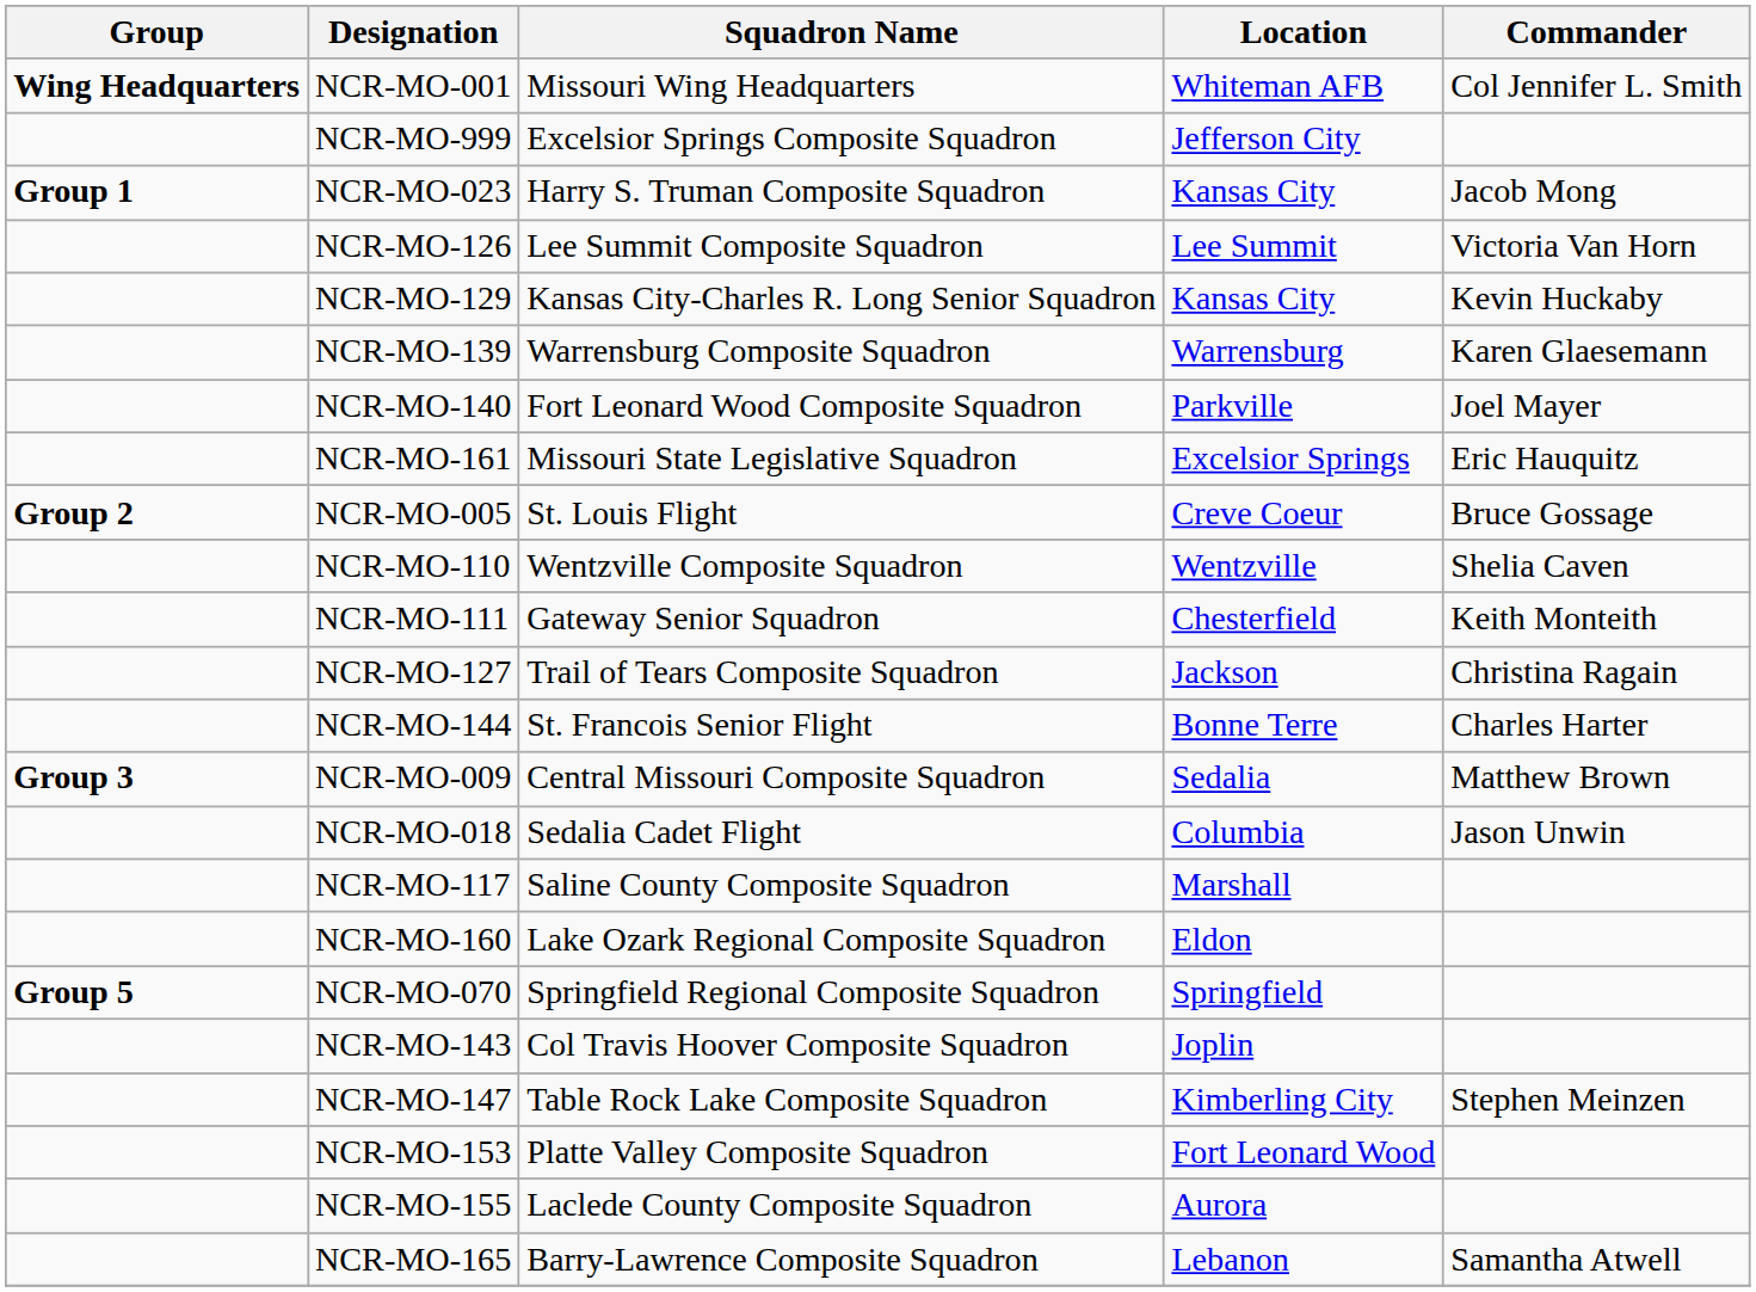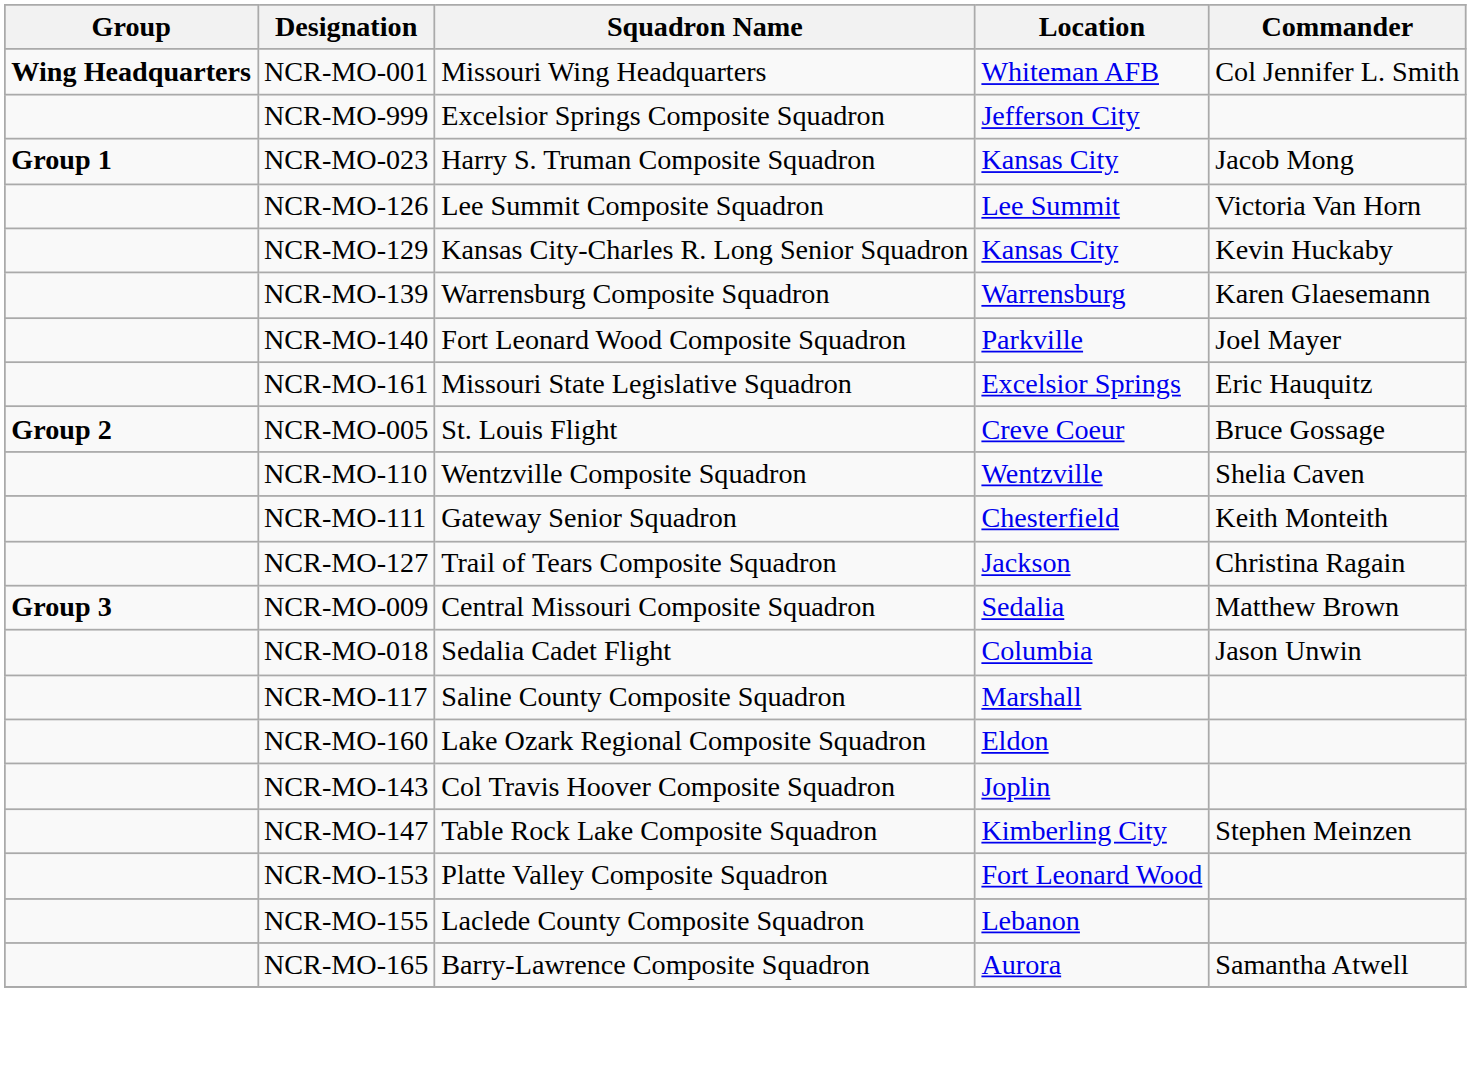 <table class="wikitable">
 <tr>
 <th>Group</th>
 <th>Designation </th>
 <th>Squadron Name</th>
 <th>Location</th>
 <th>Commander</th>
 </tr>
 <tr>
 <td><strong>Wing Headquarters</strong></td>
 <td>NCR-MO-001</td>
 <td>Missouri Wing Headquarters</td>
 <td><a href='#'>Whiteman AFB</a></td>
 <td>Col Jennifer L. Smith</td>
 </tr>
 <tr>
 <td></td>
 <td>NCR-MO-999</td>
 <td>Excelsior Springs Composite Squadron</td>
 <td><a href='#'>Jefferson City</a></td>
 <td></td>
 </tr>
 <tr>
 <td><strong>Group 1</strong></td>
 <td>NCR-MO-023</td>
 <td>Harry S. Truman Composite Squadron</td>
 <td><a href='#'>Kansas City</a></td>
 <td>Jacob Mong</td>
 </tr>
 <tr>
 <td></td>
 <td>NCR-MO-126</td>
 <td>Lee Summit Composite Squadron</td>
 <td><a href='#'>Lee Summit</a></td>
 <td>Victoria Van Horn</td>
 </tr>
 <tr>
 <td></td>
 <td>NCR-MO-129</td>
 <td>Kansas City-Charles R. Long Senior Squadron</td>
 <td><a href='#'>Kansas City</a></td>
 <td>Kevin Huckaby</td>
 </tr>
 <tr>
 <td></td>
 <td>NCR-MO-139</td>
 <td>Warrensburg Composite Squadron</td>
 <td><a href='#'>Warrensburg</a></td>
 <td>Karen Glaesemann</td>
 </tr>
 <tr>
 <td></td>
 <td>NCR-MO-140</td>
 <td>Fort Leonard Wood Composite Squadron</td>
 <td><a href='#'>Parkville</a></td>
 <td>Joel Mayer</td>
 </tr>
 <tr>
 <td></td>
 <td>NCR-MO-161</td>
 <td>Missouri State Legislative Squadron</td>
 <td><a href='#'>Excelsior Springs</a></td>
 <td>Eric Hauquitz</td>
 </tr>
 <tr>
 <td><strong>Group 2</strong></td>
 <td>NCR-MO-005</td>
 <td>St. Louis Flight</td>
 <td><a href='#'>Creve Coeur</a></td>
 <td>Bruce Gossage</td>
 </tr>
 <tr>
 <td></td>
 <td>NCR-MO-110</td>
 <td>Wentzville Composite Squadron</td>
 <td><a href='#'>Wentzville</a></td>
 <td>Shelia Caven</td>
 </tr>
 <tr>
 <td></td>
 <td>NCR-MO-111</td>
 <td>Gateway Senior Squadron</td>
 <td><a href='#'>Chesterfield</a></td>
 <td>Keith Monteith</td>
 </tr>
 <tr>
 <td></td>
 <td>NCR-MO-127</td>
 <td>Trail of Tears Composite Squadron</td>
 <td><a href='#'>Jackson</a></td>
 <td>Christina Ragain</td>
 </tr>
 <tr>
-<td></td>
-<td>NCR-MO-144</td>
-<td>St. Francois Senior Flight</td>
-<td><a href='#'>Bonne Terre</a></td>
-<td>Charles Harter</td>
-</tr>
-<tr>
 <td><strong>Group 3</strong></td>
 <td>NCR-MO-009</td>
 <td>Central Missouri Composite Squadron</td>
 <td><a href='#'>Sedalia</a></td>
 <td>Matthew Brown</td>
 </tr>
 <tr>
 <td></td>
 <td>NCR-MO-018</td>
 <td>Sedalia Cadet Flight</td>
 <td><a href='#'>Columbia</a></td>
 <td>Jason Unwin</td>
 </tr>
 <tr>
 <td></td>
 <td>NCR-MO-117</td>
 <td>Saline County Composite Squadron</td>
 <td><a href='#'>Marshall</a></td>
 <td></td>
 </tr>
 <tr>
 <td></td>
 <td>NCR-MO-160</td>
 <td>Lake Ozark Regional Composite Squadron</td>
 <td><a href='#'>Eldon</a></td>
 <td></td>
 </tr>
 <tr>
-<td><strong>Group 5</strong></td>
-<td>NCR-MO-070</td>
-<td>Springfield Regional Composite Squadron</td>
-<td><a href='#'>Springfield</a></td>
-<td></td>
-</tr>
-<tr>
 <td></td>
 <td>NCR-MO-143</td>
 <td>Col Travis Hoover Composite Squadron</td>
 <td><a href='#'>Joplin</a></td>
 <td></td>
 </tr>
 <tr>
 <td></td>
 <td>NCR-MO-147</td>
 <td>Table Rock Lake Composite Squadron</td>
 <td><a href='#'>Kimberling City</a></td>
 <td>Stephen Meinzen</td>
 </tr>
 <tr>
 <td></td>
 <td>NCR-MO-153</td>
 <td>Platte Valley Composite Squadron</td>
 <td><a href='#'>Fort Leonard Wood</a></td>
 <td></td>
 </tr>
 <tr>
 <td></td>
 <td>NCR-MO-155</td>
 <td>Laclede County Composite Squadron</td>
-<td><a href='#'>Aurora</a></td>
+<td><a href='#'>Lebanon</a></td>
 <td></td>
 </tr>
 <tr>
 <td></td>
 <td>NCR-MO-165</td>
 <td>Barry-Lawrence Composite Squadron</td>
-<td><a href='#'>Lebanon</a></td>
+<td><a href='#'>Aurora</a></td>
 <td>Samantha Atwell</td>
 </tr>
 <tr>
 </tr>
 </table>
